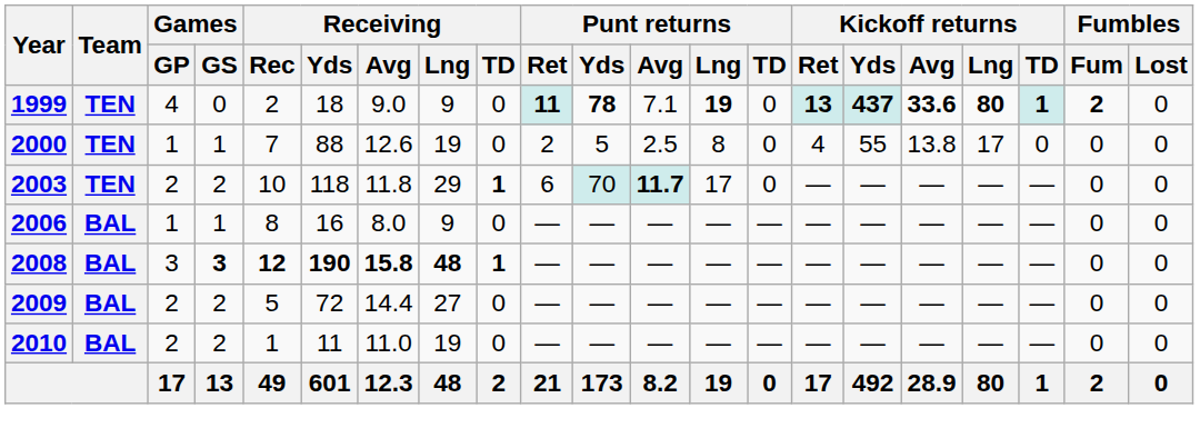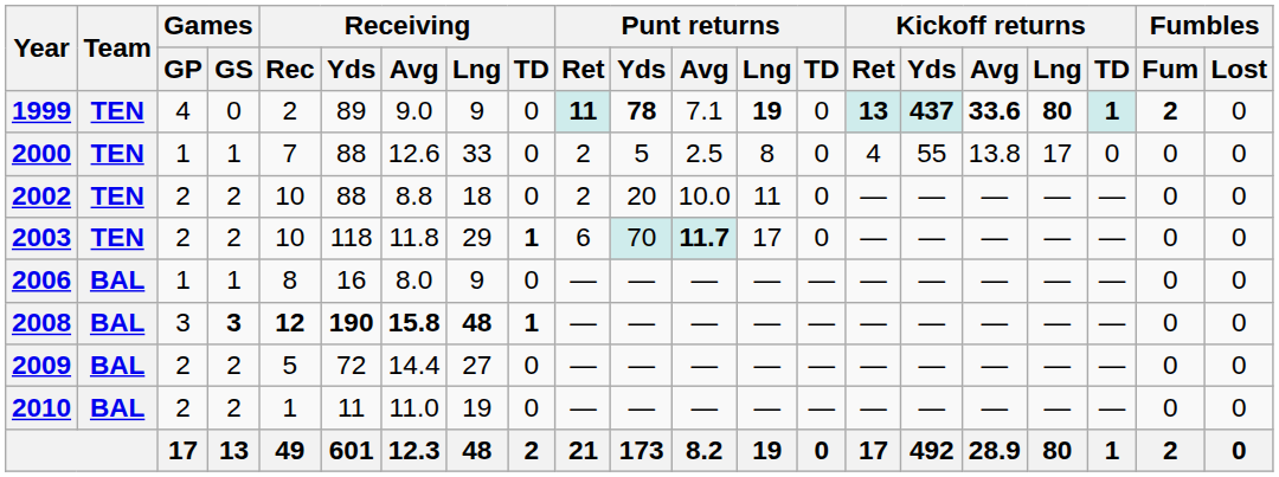 <table class="wikitable" style="text-align:center;">
 <tr>
 <th rowspan="2">Year</th>
 <th rowspan="2">Team</th>
 <th colspan="2">Games</th>
 <th colspan="5">Receiving</th>
 <th colspan="5">Punt returns</th>
 <th colspan="5">Kickoff returns</th>
 <th colspan="2">Fumbles</th>
 </tr>
 <tr>
 <th>GP</th>
 <th>GS</th>
 <th>Rec</th>
 <th>Yds</th>
 <th>Avg</th>
 <th>Lng</th>
 <th>TD</th>
 <th>Ret</th>
 <th>Yds</th>
 <th>Avg</th>
 <th>Lng</th>
 <th>TD</th>
 <th>Ret</th>
 <th>Yds</th>
 <th>Avg</th>
 <th>Lng</th>
 <th>TD</th>
 <th>Fum</th>
 <th>Lost</th>
 </tr>
 <tr>
 <th><a href='#'>1999</a></th>
 <th><a href='#'>TEN</a></th>
 <td>4</td>
 <td>0</td>
 <td>2</td>
-<td>18</td>
+<td>89</td>
 <td>9.0</td>
 <td>9</td>
 <td>0</td>
 <td style="background:#cfecec;"><strong>11</strong></td>
 <td><strong>78</strong></td>
 <td>7.1</td>
 <td><strong>19</strong></td>
 <td>0</td>
 <td style="background:#cfecec;"><strong>13</strong></td>
 <td style="background:#cfecec;"><strong>437</strong></td>
 <td><strong>33.6</strong></td>
 <td><strong>80</strong></td>
 <td style="background:#cfecec;"><strong>1</strong></td>
 <td><strong>2</strong></td>
 <td>0</td>
 </tr>
 <tr>
 <th><a href='#'>2000</a></th>
 <th><a href='#'>TEN</a></th>
 <td>1</td>
 <td>1</td>
 <td>7</td>
 <td>88</td>
 <td>12.6</td>
-<td>19</td>
+<td>33</td>
 <td>0</td>
 <td>2</td>
 <td>5</td>
 <td>2.5</td>
 <td>8</td>
 <td>0</td>
 <td>4</td>
 <td>55</td>
 <td>13.8</td>
 <td>17</td>
 <td>0</td>
+<td>0</td>
+<td>0</td>
+</tr>
+<tr>
+<th><a href='#'>2002</a></th>
+<th><a href='#'>TEN</a></th>
+<td>2</td>
+<td>2</td>
+<td>10</td>
+<td>88</td>
+<td>8.8</td>
+<td>18</td>
+<td>0</td>
+<td>2</td>
+<td>20</td>
+<td>10.0</td>
+<td>11</td>
+<td>0</td>
+<td>—</td>
+<td>—</td>
+<td>—</td>
+<td>—</td>
+<td>—</td>
 <td>0</td>
 <td>0</td>
 </tr>
 <tr>
 <th><a href='#'>2003</a></th>
 <th><a href='#'>TEN</a></th>
 <td>2</td>
 <td>2</td>
 <td>10</td>
 <td>118</td>
 <td>11.8</td>
 <td>29</td>
 <td><strong>1</strong></td>
 <td>6</td>
 <td style="background:#cfecec;">70</td>
 <td style="background:#cfecec;"><strong>11.7</strong></td>
 <td>17</td>
 <td>0</td>
 <td>—</td>
 <td>—</td>
 <td>—</td>
 <td>—</td>
 <td>—</td>
 <td>0</td>
 <td>0</td>
 </tr>
 <tr>
 <th><a href='#'>2006</a></th>
 <th><a href='#'>BAL</a></th>
 <td>1</td>
 <td>1</td>
 <td>8</td>
 <td>16</td>
 <td>8.0</td>
 <td>9</td>
 <td>0</td>
 <td>—</td>
 <td>—</td>
 <td>—</td>
 <td>—</td>
 <td>—</td>
 <td>—</td>
 <td>—</td>
 <td>—</td>
 <td>—</td>
 <td>—</td>
 <td>0</td>
 <td>0</td>
 </tr>
 <tr>
 <th><a href='#'>2008</a></th>
 <th><a href='#'>BAL</a></th>
 <td>3</td>
 <td><strong>3</strong></td>
 <td><strong>12</strong></td>
 <td><strong>190</strong></td>
 <td><strong>15.8</strong></td>
 <td><strong>48</strong></td>
 <td><strong>1</strong></td>
 <td>—</td>
 <td>—</td>
 <td>—</td>
 <td>—</td>
 <td>—</td>
 <td>—</td>
 <td>—</td>
 <td>—</td>
 <td>—</td>
 <td>—</td>
 <td>0</td>
 <td>0</td>
 </tr>
 <tr>
 <th><a href='#'>2009</a></th>
 <th><a href='#'>BAL</a></th>
 <td>2</td>
 <td>2</td>
 <td>5</td>
 <td>72</td>
 <td>14.4</td>
 <td>27</td>
 <td>0</td>
 <td>—</td>
 <td>—</td>
 <td>—</td>
 <td>—</td>
 <td>—</td>
 <td>—</td>
 <td>—</td>
 <td>—</td>
 <td>—</td>
 <td>—</td>
 <td>0</td>
 <td>0</td>
 </tr>
 <tr>
 <th><a href='#'>2010</a></th>
 <th><a href='#'>BAL</a></th>
 <td>2</td>
 <td>2</td>
 <td>1</td>
 <td>11</td>
 <td>11.0</td>
 <td>19</td>
 <td>0</td>
 <td>—</td>
 <td>—</td>
 <td>—</td>
 <td>—</td>
 <td>—</td>
 <td>—</td>
 <td>—</td>
 <td>—</td>
 <td>—</td>
 <td>—</td>
 <td>0</td>
 <td>0</td>
 </tr>
 <tr>
 <th colspan="2"></th>
 <th>17</th>
 <th>13</th>
 <th>49</th>
 <th>601</th>
 <th>12.3</th>
 <th>48</th>
 <th>2</th>
 <th>21</th>
 <th>173</th>
 <th>8.2</th>
 <th>19</th>
 <th>0</th>
 <th>17</th>
 <th>492</th>
 <th>28.9</th>
 <th>80</th>
 <th>1</th>
 <th>2</th>
 <th>0</th>
 </tr>
 </table>
